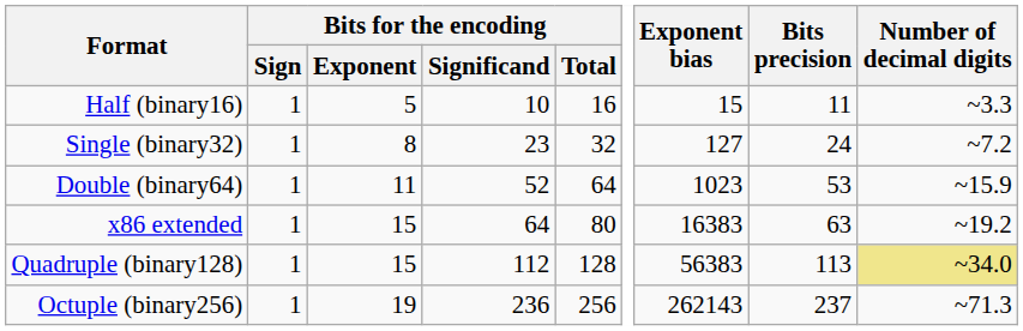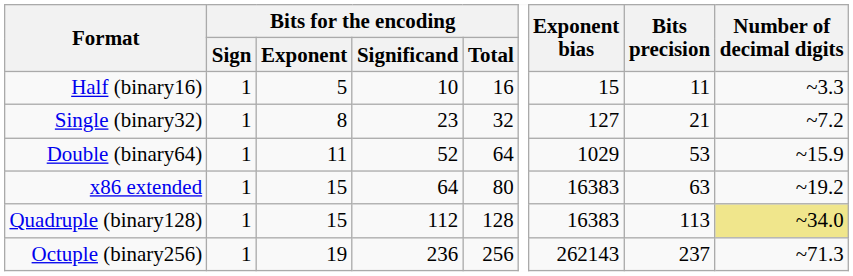 <table class="wikitable" style="text-align:right; border:0">
 <tr>
 <th rowspan="2">Format</th>
 <th colspan="4">Bits for the encoding</th>
 <td rowspan="8" style="background:white; border:0"></td>
 <th rowspan="2">Exponent<br>bias</th>
 <th rowspan="2">Bits<br>precision</th>
 <th rowspan="2">Number of<br>decimal digits</th>
 </tr>
 <tr>
 <th>Sign</th>
 <th>Exponent</th>
 <th>Significand</th>
 <th>Total</th>
 </tr>
 <tr>
 <td><a href='#'>Half</a> (binary16)</td>
 <td>1</td>
 <td>5</td>
 <td>10</td>
 <td>16</td>
 <td>15</td>
 <td>11</td>
 <td>~3.3</td>
 </tr>
 <tr>
 <td><a href='#'>Single</a> (binary32)</td>
 <td>1</td>
 <td>8</td>
 <td>23</td>
 <td>32</td>
 <td>127</td>
-<td>24</td>
+<td>21</td>
 <td>~7.2</td>
 </tr>
 <tr>
 <td><a href='#'>Double</a> (binary64)</td>
 <td>1</td>
 <td>11</td>
 <td>52</td>
 <td>64</td>
-<td>1023</td>
+<td>1029</td>
 <td>53</td>
 <td>~15.9</td>
 </tr>
 <tr>
 <td><a href='#'>x86 extended</a></td>
 <td>1</td>
 <td>15</td>
 <td>64</td>
 <td>80</td>
 <td>16383</td>
 <td>63</td>
 <td>~19.2</td>
 </tr>
 <tr>
 <td><a href='#'>Quadruple</a> (binary128)</td>
 <td>1</td>
 <td>15</td>
 <td>112</td>
 <td>128</td>
-<td>56383</td>
+<td>16383</td>
 <td>113</td>
 <td style="background: khaki;">~34.0</td>
 </tr>
 <tr>
 <td><a href='#'>Octuple</a> (binary256)</td>
 <td>1</td>
 <td>19</td>
 <td>236</td>
 <td>256</td>
 <td>262143</td>
 <td>237</td>
 <td>~71.3</td>
 </tr>
 </table>
